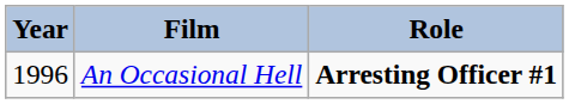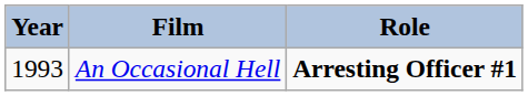 <table class="wikitable" style="font-size:95%;">
 <tr>
 <th style="background:#B0C4DE;">Year</th>
 <th style="background:#B0C4DE;">Film</th>
 <th style="background:#B0C4DE;">Role</th>
 </tr>
 <tr>
-<td>1996</td>
+<td>1993</td>
 <td><em><a href='#'>An Occasional Hell</a></em></td>
 <td><strong>Arresting Officer #1</strong></td>
 </tr>
 </table>
